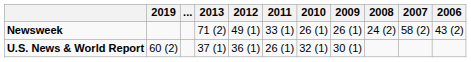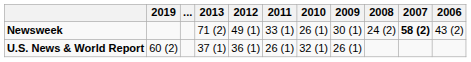 <table class="wikitable">
 <tr>
 <th></th>
 <th>2019</th>
 <th>...</th>
 <th>2013</th>
 <th>2012</th>
 <th>2011</th>
 <th>2010</th>
 <th>2009</th>
 <th>2008</th>
 <th>2007</th>
 <th>2006</th>
 </tr>
 <tr>
 <td><strong>Newsweek</strong></td>
 <td></td>
 <td></td>
 <td>71 (2)</td>
 <td>49 (1)</td>
 <td>33 (1)</td>
 <td>26 (1)</td>
-<td>26 (1)</td>
+<td>30 (1)</td>
 <td>24 (2)</td>
-<td>58 (2)</td>
+<td><strong>58 (2)</strong></td>
 <td>43 (2)</td>
 </tr>
 <tr>
 <td><strong>U.S. News & World Report</strong></td>
 <td>60 (2)</td>
 <td></td>
 <td>37 (1)</td>
 <td>36 (1)</td>
 <td>26 (1)</td>
 <td>32 (1)</td>
-<td>30 (1)</td>
+<td>26 (1)</td>
 <td></td>
 <td></td>
 </tr>
 </table>
